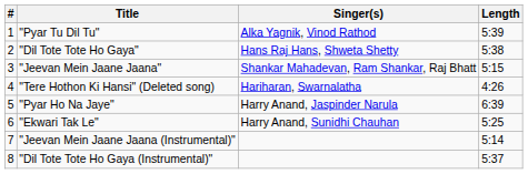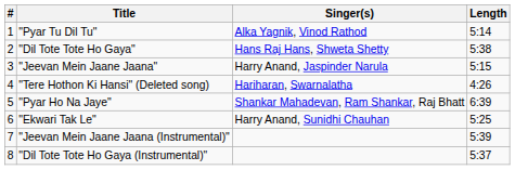 <table class="wikitable" style="font-size:95%;">
 <tr>
 <th>#</th>
 <th>Title</th>
 <th>Singer(s)</th>
 <th>Length</th>
 </tr>
 <tr>
 <td>1</td>
 <td>"Pyar Tu Dil Tu"</td>
 <td><a href='#'>Alka Yagnik</a>, <a href='#'>Vinod Rathod</a></td>
-<td>5:39</td>
+<td>5:14</td>
 </tr>
 <tr>
 <td>2</td>
 <td>"Dil Tote Tote Ho Gaya"</td>
 <td><a href='#'>Hans Raj Hans</a>, <a href='#'>Shweta Shetty</a></td>
 <td>5:38</td>
 </tr>
 <tr>
 <td>3</td>
 <td>"Jeevan Mein Jaane Jaana"</td>
-<td><a href='#'>Shankar Mahadevan</a>, <a href='#'>Ram Shankar</a>, Raj Bhatt</td>
+<td>Harry Anand, <a href='#'>Jaspinder Narula</a></td>
 <td>5:15</td>
 </tr>
 <tr>
 <td>4</td>
 <td>"Tere Hothon Ki Hansi" (Deleted song)</td>
 <td><a href='#'>Hariharan</a>, <a href='#'>Swarnalatha</a></td>
 <td>4:26</td>
 </tr>
 <tr>
 <td>5</td>
 <td>"Pyar Ho Na Jaye"</td>
-<td>Harry Anand, <a href='#'>Jaspinder Narula</a></td>
+<td><a href='#'>Shankar Mahadevan</a>, <a href='#'>Ram Shankar</a>, Raj Bhatt</td>
 <td>6:39</td>
 </tr>
 <tr>
 <td>6</td>
 <td>"Ekwari Tak Le"</td>
 <td>Harry Anand, <a href='#'>Sunidhi Chauhan</a></td>
 <td>5:25</td>
 </tr>
 <tr>
 <td>7</td>
 <td>"Jeevan Mein Jaane Jaana (Instrumental)"</td>
 <td></td>
-<td>5:14</td>
+<td>5:39</td>
 </tr>
 <tr>
 <td>8</td>
 <td>"Dil Tote Tote Ho Gaya (Instrumental)"</td>
 <td></td>
 <td>5:37</td>
 </tr>
 </table>
